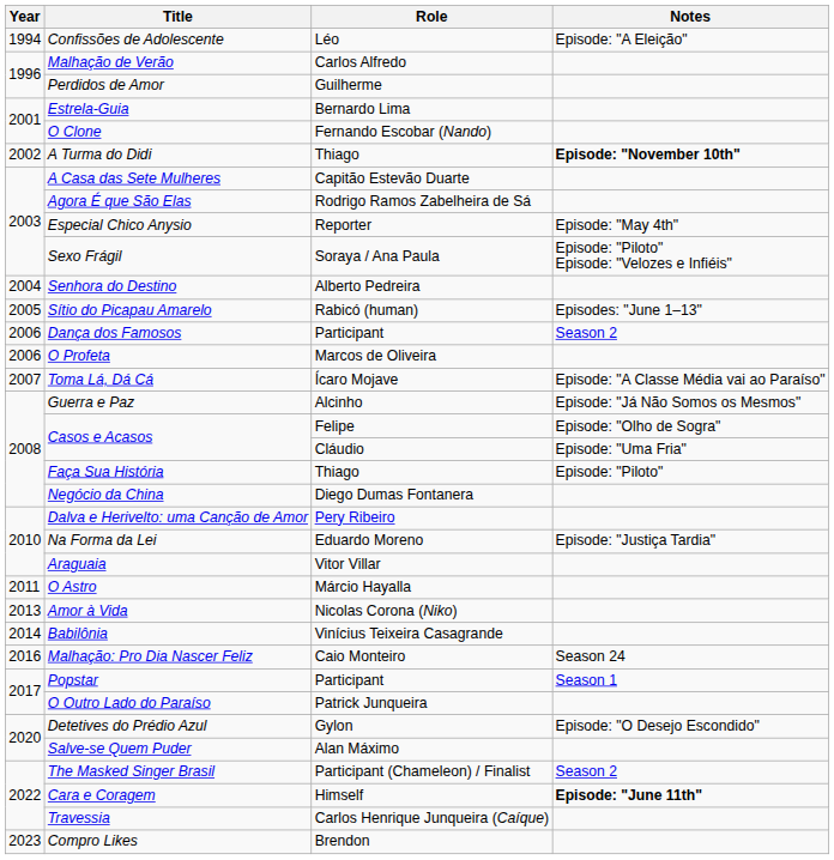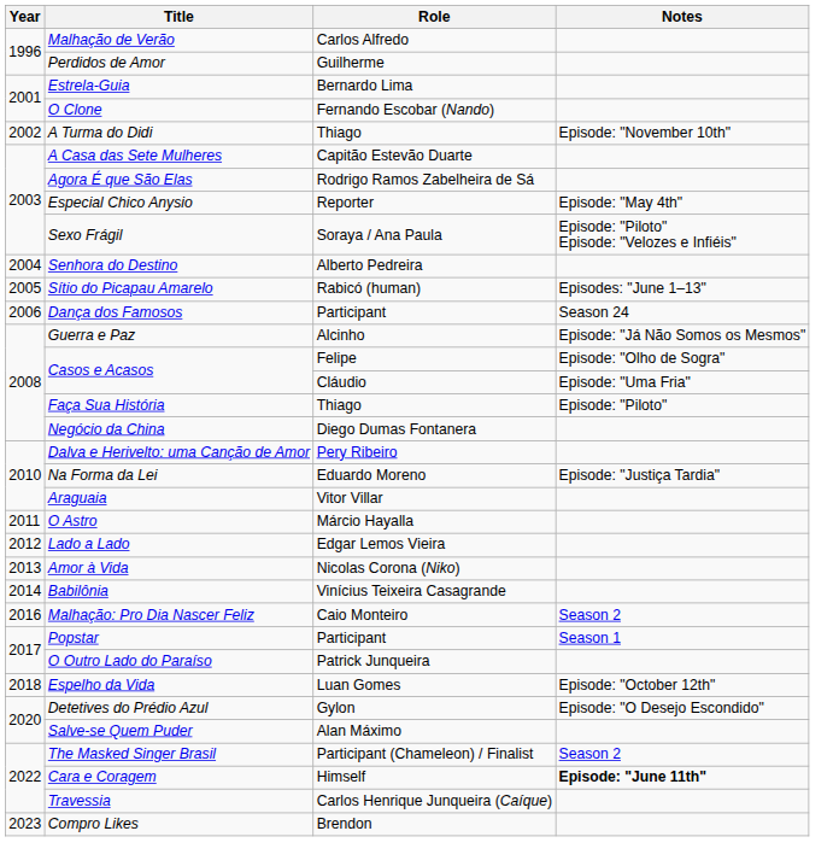 <table class="wikitable">
 <tr>
 <th>Year</th>
 <th>Title</th>
 <th>Role</th>
 <th>Notes</th>
-</tr>
-<tr>
-<td>1994</td>
-<td><em>Confissões de Adolescente</em></td>
-<td>Léo</td>
-<td>Episode: "A Eleição"</td>
 </tr>
 <tr>
 <td rowspan="2">1996</td>
 <td><em><a href='#'>Malhação de Verão</a></em></td>
 <td>Carlos Alfredo</td>
 <td></td>
 </tr>
 <tr>
 <td><em>Perdidos de Amor</em></td>
 <td>Guilherme</td>
 <td></td>
 </tr>
 <tr>
 <td rowspan="2">2001</td>
 <td><em><a href='#'>Estrela-Guia</a></em></td>
 <td>Bernardo Lima</td>
 <td></td>
 </tr>
 <tr>
 <td><em><a href='#'>O Clone</a></em></td>
 <td>Fernando Escobar (<em>Nando</em>)</td>
 <td></td>
 </tr>
 <tr>
 <td>2002</td>
 <td><em>A Turma do Didi</em></td>
 <td>Thiago</td>
-<td><strong>Episode: "November 10th"</strong></td>
+<td>Episode: "November 10th"</td>
 </tr>
 <tr>
 <td rowspan="4">2003</td>
 <td><em><a href='#'>A Casa das Sete Mulheres</a></em></td>
 <td>Capitão Estevão Duarte</td>
 <td></td>
 </tr>
 <tr>
 <td><em><a href='#'>Agora É que São Elas</a></em></td>
 <td>Rodrigo Ramos Zabelheira de Sá</td>
 <td></td>
 </tr>
 <tr>
 <td><em>Especial Chico Anysio</em></td>
 <td>Reporter</td>
 <td>Episode: "May 4th"</td>
 </tr>
 <tr>
 <td><em>Sexo Frágil</em></td>
 <td>Soraya / Ana Paula</td>
 <td>Episode: "Piloto"<br>Episode: "Velozes e Infiéis"</td>
 </tr>
 <tr>
 <td>2004</td>
 <td><em><a href='#'>Senhora do Destino</a></em></td>
 <td>Alberto Pedreira</td>
 <td></td>
 </tr>
 <tr>
 <td>2005</td>
 <td><em><a href='#'>Sítio do Picapau Amarelo</a></em></td>
 <td>Rabicó (human)</td>
 <td>Episodes: "June 1–13"</td>
 </tr>
 <tr>
 <td>2006</td>
 <td><em><a href='#'>Dança dos Famosos</a></em></td>
 <td>Participant</td>
-<td><a href='#'>Season 2</a></td>
-</tr>
-<tr>
-<td>2006</td>
-<td><em><a href='#'>O Profeta</a></em></td>
-<td>Marcos de Oliveira</td>
-<td></td>
-</tr>
-<tr>
-<td>2007</td>
-<td><em><a href='#'>Toma Lá, Dá Cá</a></em></td>
-<td>Ícaro Mojave</td>
-<td>Episode: "A Classe Média vai ao Paraíso"</td>
+<td>Season 24</td>
 </tr>
 <tr>
 <td rowspan="5">2008</td>
 <td><em>Guerra e Paz</em></td>
 <td>Alcinho</td>
 <td>Episode: "Já Não Somos os Mesmos"</td>
 </tr>
 <tr>
 <td rowspan="2"><em><a href='#'>Casos e Acasos</a></em></td>
 <td>Felipe</td>
 <td>Episode: "Olho de Sogra"</td>
 </tr>
 <tr>
 <td>Cláudio</td>
 <td>Episode: "Uma Fria"</td>
 </tr>
 <tr>
 <td><em><a href='#'>Faça Sua História</a></em></td>
 <td>Thiago</td>
 <td>Episode: "Piloto"</td>
 </tr>
 <tr>
 <td><em><a href='#'>Negócio da China</a></em></td>
 <td>Diego Dumas Fontanera</td>
 <td></td>
 </tr>
 <tr>
 <td rowspan="3">2010</td>
 <td><em><a href='#'>Dalva e Herivelto: uma Canção de Amor</a></em></td>
 <td><a href='#'>Pery Ribeiro</a></td>
 <td></td>
 </tr>
 <tr>
 <td><em>Na Forma da Lei</em></td>
 <td>Eduardo Moreno</td>
 <td>Episode: "Justiça Tardia"</td>
 </tr>
 <tr>
 <td><em><a href='#'>Araguaia</a></em></td>
 <td>Vitor Villar</td>
 <td></td>
 </tr>
 <tr>
 <td>2011</td>
 <td><em><a href='#'>O Astro</a></em></td>
 <td>Márcio Hayalla</td>
 <td></td>
 </tr>
 <tr>
+<td>2012</td>
+<td><em><a href='#'>Lado a Lado</a></em></td>
+<td>Edgar Lemos Vieira</td>
+<td></td>
+</tr>
+<tr>
 <td>2013</td>
 <td><em><a href='#'>Amor à Vida</a></em></td>
 <td>Nicolas Corona (<em>Niko</em>)</td>
 <td></td>
 </tr>
 <tr>
 <td>2014</td>
 <td><em><a href='#'>Babilônia</a></em></td>
 <td>Vinícius Teixeira Casagrande</td>
 <td></td>
 </tr>
 <tr>
 <td>2016</td>
 <td><em><a href='#'>Malhação: Pro Dia Nascer Feliz</a></em></td>
 <td>Caio Monteiro</td>
-<td>Season 24</td>
+<td><a href='#'>Season 2</a></td>
 </tr>
 <tr>
 <td rowspan="2">2017</td>
 <td><em><a href='#'>Popstar</a></em></td>
 <td>Participant</td>
 <td><a href='#'>Season 1</a></td>
 </tr>
 <tr>
 <td><em><a href='#'>O Outro Lado do Paraíso</a></em></td>
 <td>Patrick Junqueira</td>
 <td></td>
+</tr>
+<tr>
+<td>2018</td>
+<td><em><a href='#'>Espelho da Vida</a></em></td>
+<td>Luan Gomes</td>
+<td>Episode: "October 12th"</td>
 </tr>
 <tr>
 <td rowspan="2">2020</td>
 <td><em>Detetives do Prédio Azul</em></td>
 <td>Gylon</td>
 <td>Episode: "O Desejo Escondido"</td>
 </tr>
 <tr>
 <td><em><a href='#'>Salve-se Quem Puder</a></em></td>
 <td>Alan Máximo</td>
 <td></td>
 </tr>
 <tr>
 <td rowspan="3">2022</td>
 <td><em><a href='#'>The Masked Singer Brasil</a></em></td>
 <td>Participant (Chameleon) / Finalist</td>
 <td><a href='#'>Season 2</a></td>
 </tr>
 <tr>
 <td><em><a href='#'>Cara e Coragem</a></em></td>
 <td>Himself</td>
 <td><strong>Episode: "June 11th"</strong></td>
 </tr>
 <tr>
 <td><em><a href='#'>Travessia</a></em></td>
 <td>Carlos Henrique Junqueira (<em>Caíque</em>)</td>
 <td></td>
 </tr>
 <tr>
 <td>2023</td>
 <td><em>Compro Likes</em></td>
 <td>Brendon</td>
 <td></td>
 </tr>
 </table>
